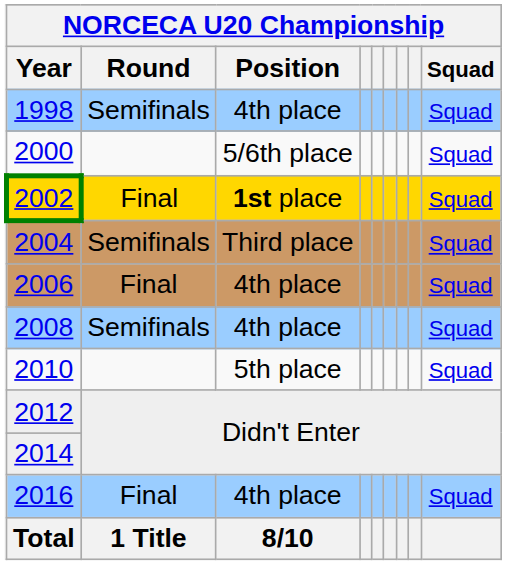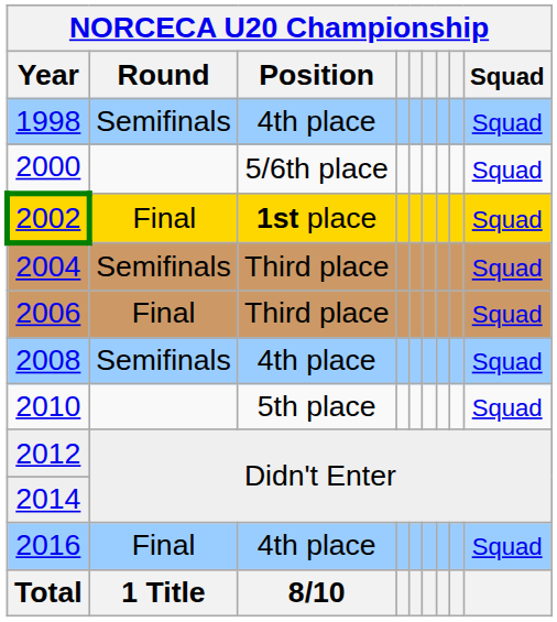 <table class="wikitable" style="text-align: center;">
 <tr>
 <th colspan=9><a href='#'>NORCECA U20 Championship</a></th>
 </tr>
 <tr>
 <th>Year</th>
 <th>Round</th>
 <th>Position</th>
 <th></th>
 <th></th>
 <th></th>
 <th></th>
 <th></th>
 <th><small>Squad</small></th>
 </tr>
 <tr bgcolor=9acdff>
 <td> <a href='#'>1998</a></td>
 <td>Semifinals</td>
 <td>4th place</td>
 <td></td>
 <td></td>
 <td></td>
 <td></td>
 <td></td>
 <td><small><a href='#'>Squad</a></small></td>
 </tr>
 <tr>
 <td> <a href='#'>2000</a></td>
 <td></td>
 <td>5/6th place</td>
 <td></td>
 <td></td>
 <td></td>
 <td></td>
 <td></td>
 <td><small><a href='#'>Squad</a></small></td>
 </tr>
 <tr bgcolor=gold>
 <td style="border:3px solid green"> <a href='#'>2002</a></td>
 <td>Final</td>
 <td><strong>1st</strong> place</td>
 <td></td>
 <td></td>
 <td></td>
 <td></td>
 <td></td>
 <td><small><a href='#'>Squad</a></small></td>
 </tr>
 <tr bgcolor=cc9966>
 <td> <a href='#'>2004</a></td>
 <td>Semifinals</td>
 <td>Third place</td>
 <td></td>
 <td></td>
 <td></td>
 <td></td>
 <td></td>
 <td><small><a href='#'>Squad</a></small></td>
 </tr>
 <tr bgcolor=cc9966>
 <td> <a href='#'>2006</a></td>
 <td>Final</td>
-<td>4th place</td>
+<td>Third place</td>
 <td></td>
 <td></td>
 <td></td>
 <td></td>
 <td></td>
 <td><small><a href='#'>Squad</a></small></td>
 </tr>
 <tr bgcolor=9acdff>
 <td> <a href='#'>2008</a></td>
 <td>Semifinals</td>
 <td>4th place</td>
 <td></td>
 <td></td>
 <td></td>
 <td></td>
 <td></td>
 <td><small><a href='#'>Squad</a></small></td>
 </tr>
 <tr>
 <td> <a href='#'>2010</a></td>
 <td></td>
 <td>5th place</td>
 <td></td>
 <td></td>
 <td></td>
 <td></td>
 <td></td>
 <td><small><a href='#'>Squad</a></small></td>
 </tr>
 <tr bgcolor="efefef">
 <td> <a href='#'>2012</a></td>
 <td colspan=9 rowspan=2>Didn't Enter</td>
 </tr>
 <tr bgcolor="efefef">
 <td> <a href='#'>2014</a></td>
 </tr>
 <tr bgcolor=9acdff>
 <td> <a href='#'>2016</a></td>
 <td>Final</td>
 <td>4th place</td>
 <td></td>
 <td></td>
 <td></td>
 <td></td>
 <td></td>
 <td><small> <a href='#'>Squad</a></small></td>
 </tr>
 <tr>
 <th>Total</th>
 <th>1 Title</th>
 <th>8/10</th>
 <th></th>
 <th></th>
 <th></th>
 <th></th>
 <th></th>
 <th></th>
 </tr>
 </table>
